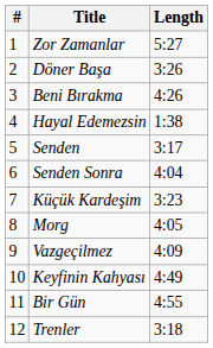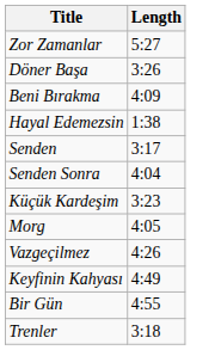 <table class="wikitable sortable">
 <tr>
-<th>#</th>
 <th>Title</th>
 <th>Length</th>
 </tr>
 <tr>
-<td>1</td>
 <td><em>Zor Zamanlar</em></td>
 <td>5:27</td>
 </tr>
 <tr>
-<td>2</td>
 <td><em>Döner Başa</em></td>
 <td>3:26</td>
 </tr>
 <tr>
-<td>3</td>
 <td><em>Beni Bırakma</em></td>
-<td>4:26</td>
+<td>4:09</td>
 </tr>
 <tr>
-<td>4</td>
 <td><em>Hayal Edemezsin</em></td>
 <td>1:38</td>
 </tr>
 <tr>
-<td>5</td>
 <td><em>Senden</em></td>
 <td>3:17</td>
 </tr>
 <tr>
-<td>6</td>
 <td><em>Senden Sonra</em></td>
 <td>4:04</td>
 </tr>
 <tr>
-<td>7</td>
 <td><em>Küçük Kardeşim</em></td>
 <td>3:23</td>
 </tr>
 <tr>
-<td>8</td>
 <td><em>Morg</em></td>
 <td>4:05</td>
 </tr>
 <tr>
-<td>9</td>
 <td><em>Vazgeçilmez</em></td>
-<td>4:09</td>
+<td>4:26</td>
 </tr>
 <tr>
-<td>10</td>
 <td><em>Keyfinin Kahyası</em></td>
 <td>4:49</td>
 </tr>
 <tr>
-<td>11</td>
 <td><em>Bir Gün</em></td>
 <td>4:55</td>
 </tr>
 <tr>
-<td>12</td>
 <td><em>Trenler</em></td>
 <td>3:18</td>
 </tr>
 </table>
